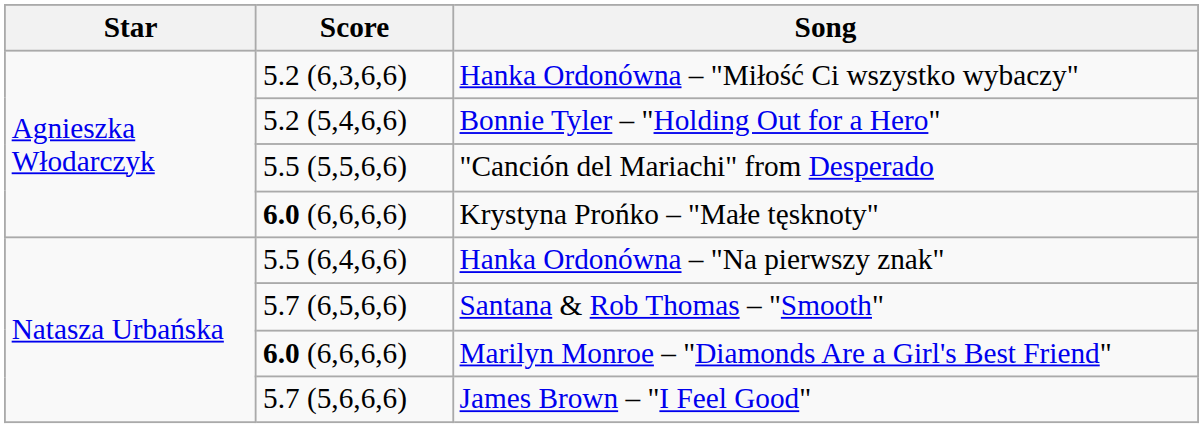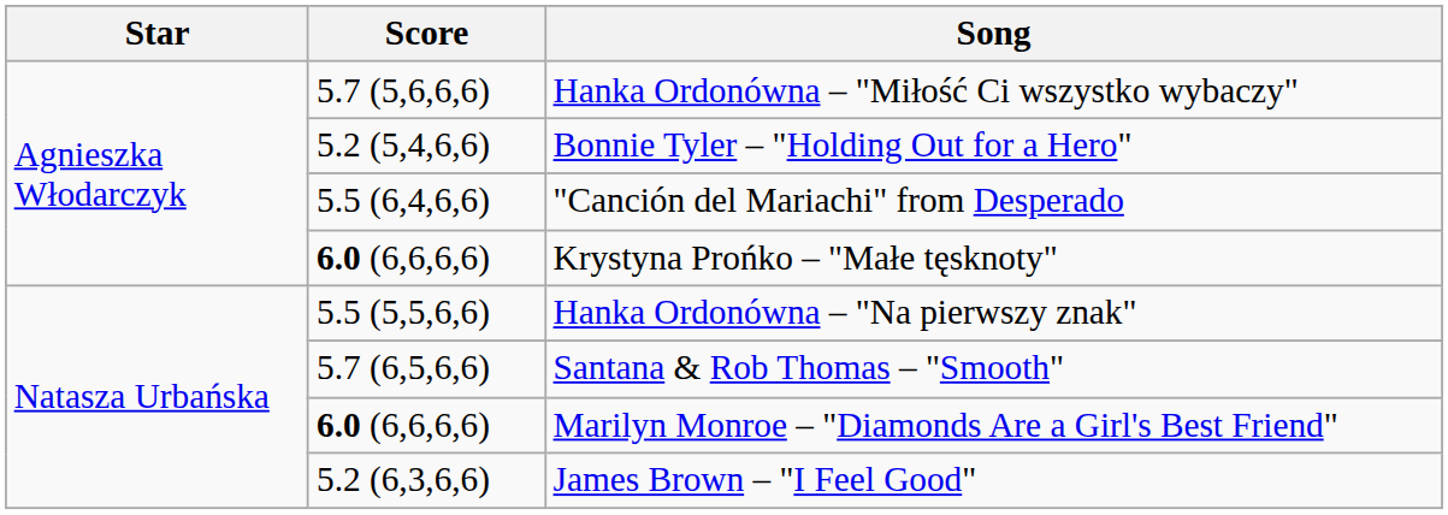 <table class="wikitable">
 <tr>
 <th style="width:130px;">Star</th>
 <th style="width:100px;">Score</th>
 <th style="width:400px;">Song</th>
 </tr>
 <tr>
 <td rowspan="4"><a href='#'>Agnieszka Włodarczyk</a></td>
-<td>5.2 (6,3,6,6)</td>
+<td>5.7 (5,6,6,6)</td>
 <td><a href='#'>Hanka Ordonówna</a> – "Miłość Ci wszystko wybaczy"</td>
 </tr>
 <tr>
 <td>5.2 (5,4,6,6)</td>
 <td><a href='#'>Bonnie Tyler</a> – "<a href='#'>Holding Out for a Hero</a>"</td>
 </tr>
 <tr>
-<td>5.5 (5,5,6,6)</td>
+<td>5.5 (6,4,6,6)</td>
 <td>"Canción del Mariachi" from <a href='#'>Desperado</a></td>
 </tr>
 <tr>
 <td><strong>6.0</strong> (6,6,6,6)</td>
 <td>Krystyna Prońko – "Małe tęsknoty"</td>
 </tr>
 <tr>
 <td rowspan="4"><a href='#'>Natasza Urbańska</a></td>
-<td>5.5 (6,4,6,6)</td>
+<td>5.5 (5,5,6,6)</td>
 <td><a href='#'>Hanka Ordonówna</a> – "Na pierwszy znak"</td>
 </tr>
 <tr>
 <td>5.7 (6,5,6,6)</td>
 <td><a href='#'>Santana</a> & <a href='#'>Rob Thomas</a> – "<a href='#'>Smooth</a>"</td>
 </tr>
 <tr>
 <td><strong>6.0</strong> (6,6,6,6)</td>
 <td><a href='#'>Marilyn Monroe</a> – "<a href='#'>Diamonds Are a Girl's Best Friend</a>"</td>
 </tr>
 <tr>
-<td>5.7 (5,6,6,6)</td>
+<td>5.2 (6,3,6,6)</td>
 <td><a href='#'>James Brown</a> – "<a href='#'>I Feel Good</a>"</td>
 </tr>
 </table>
